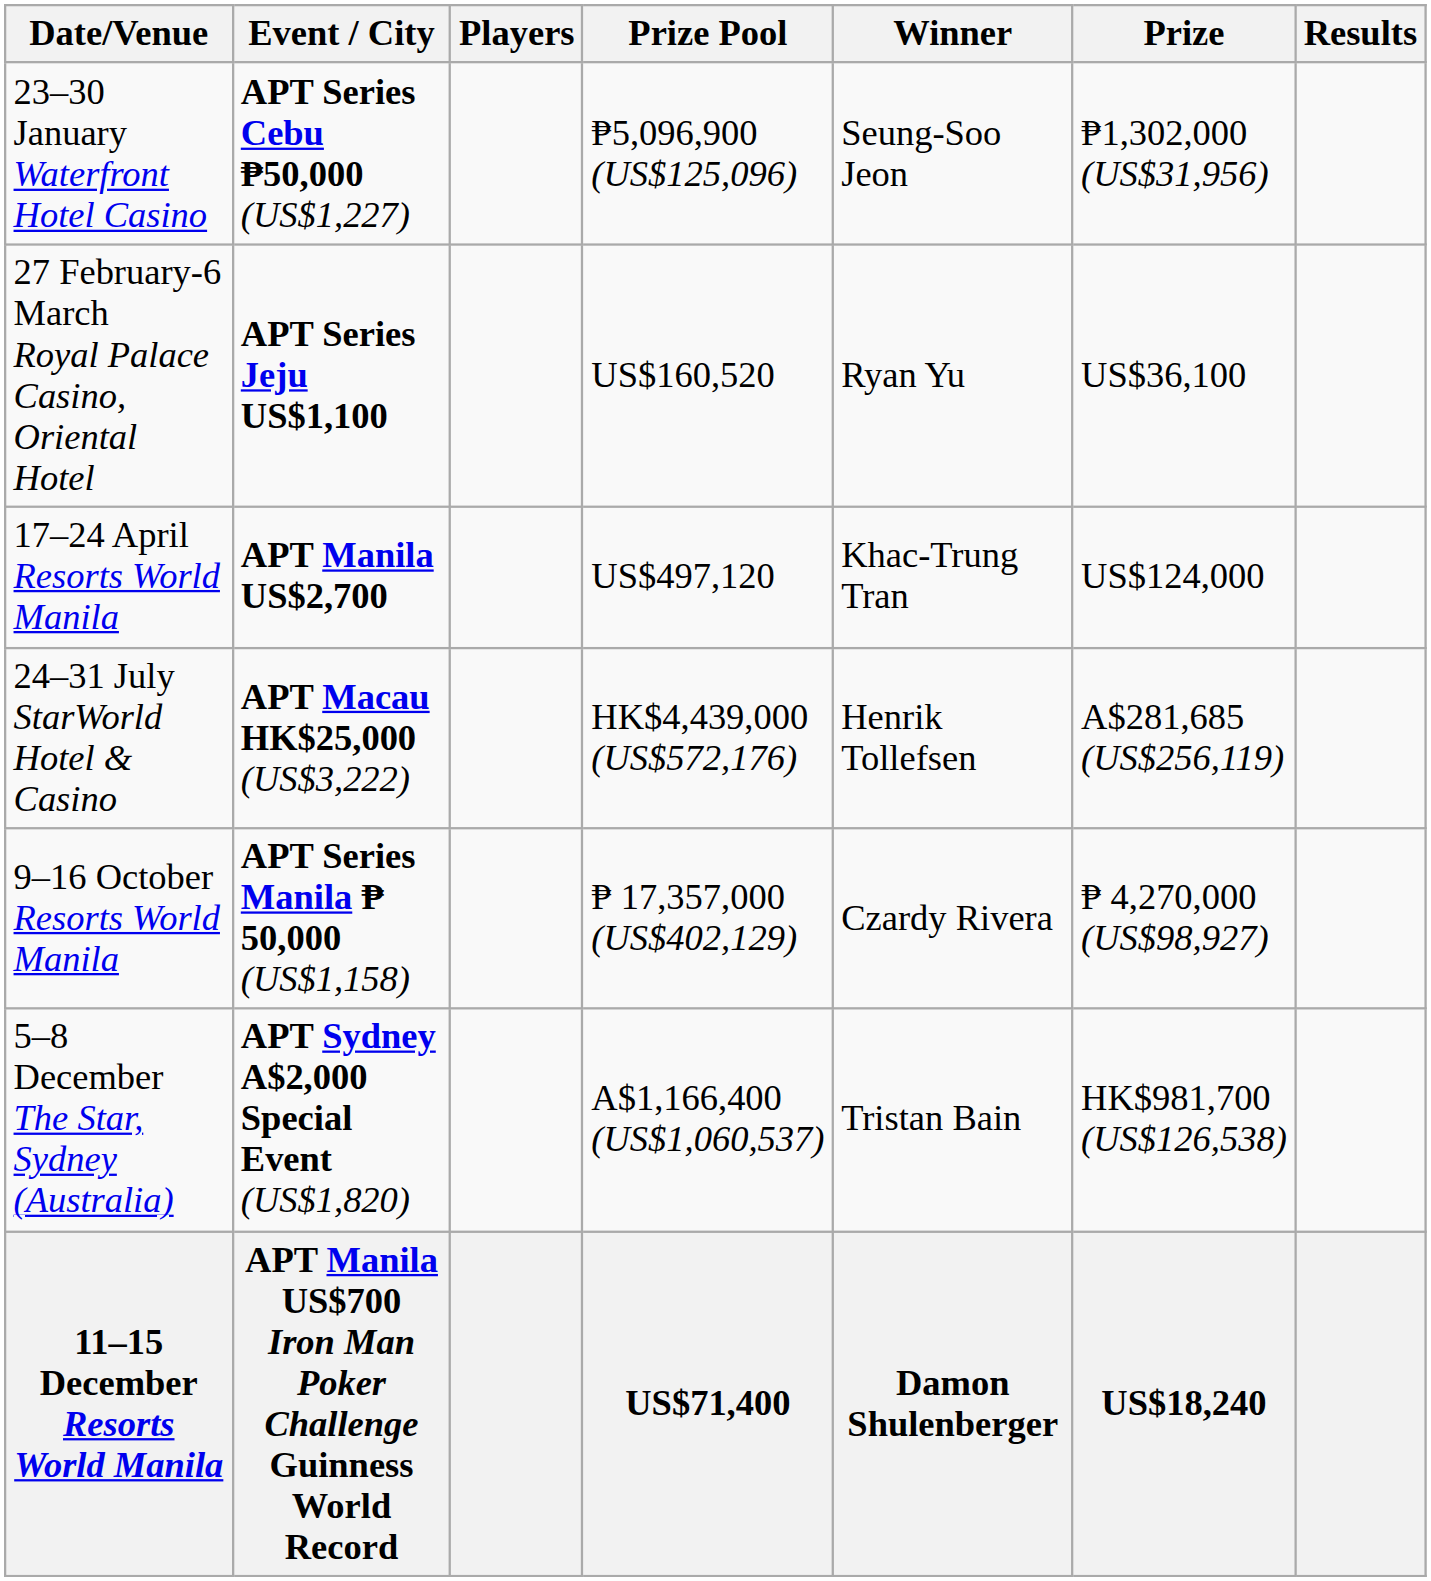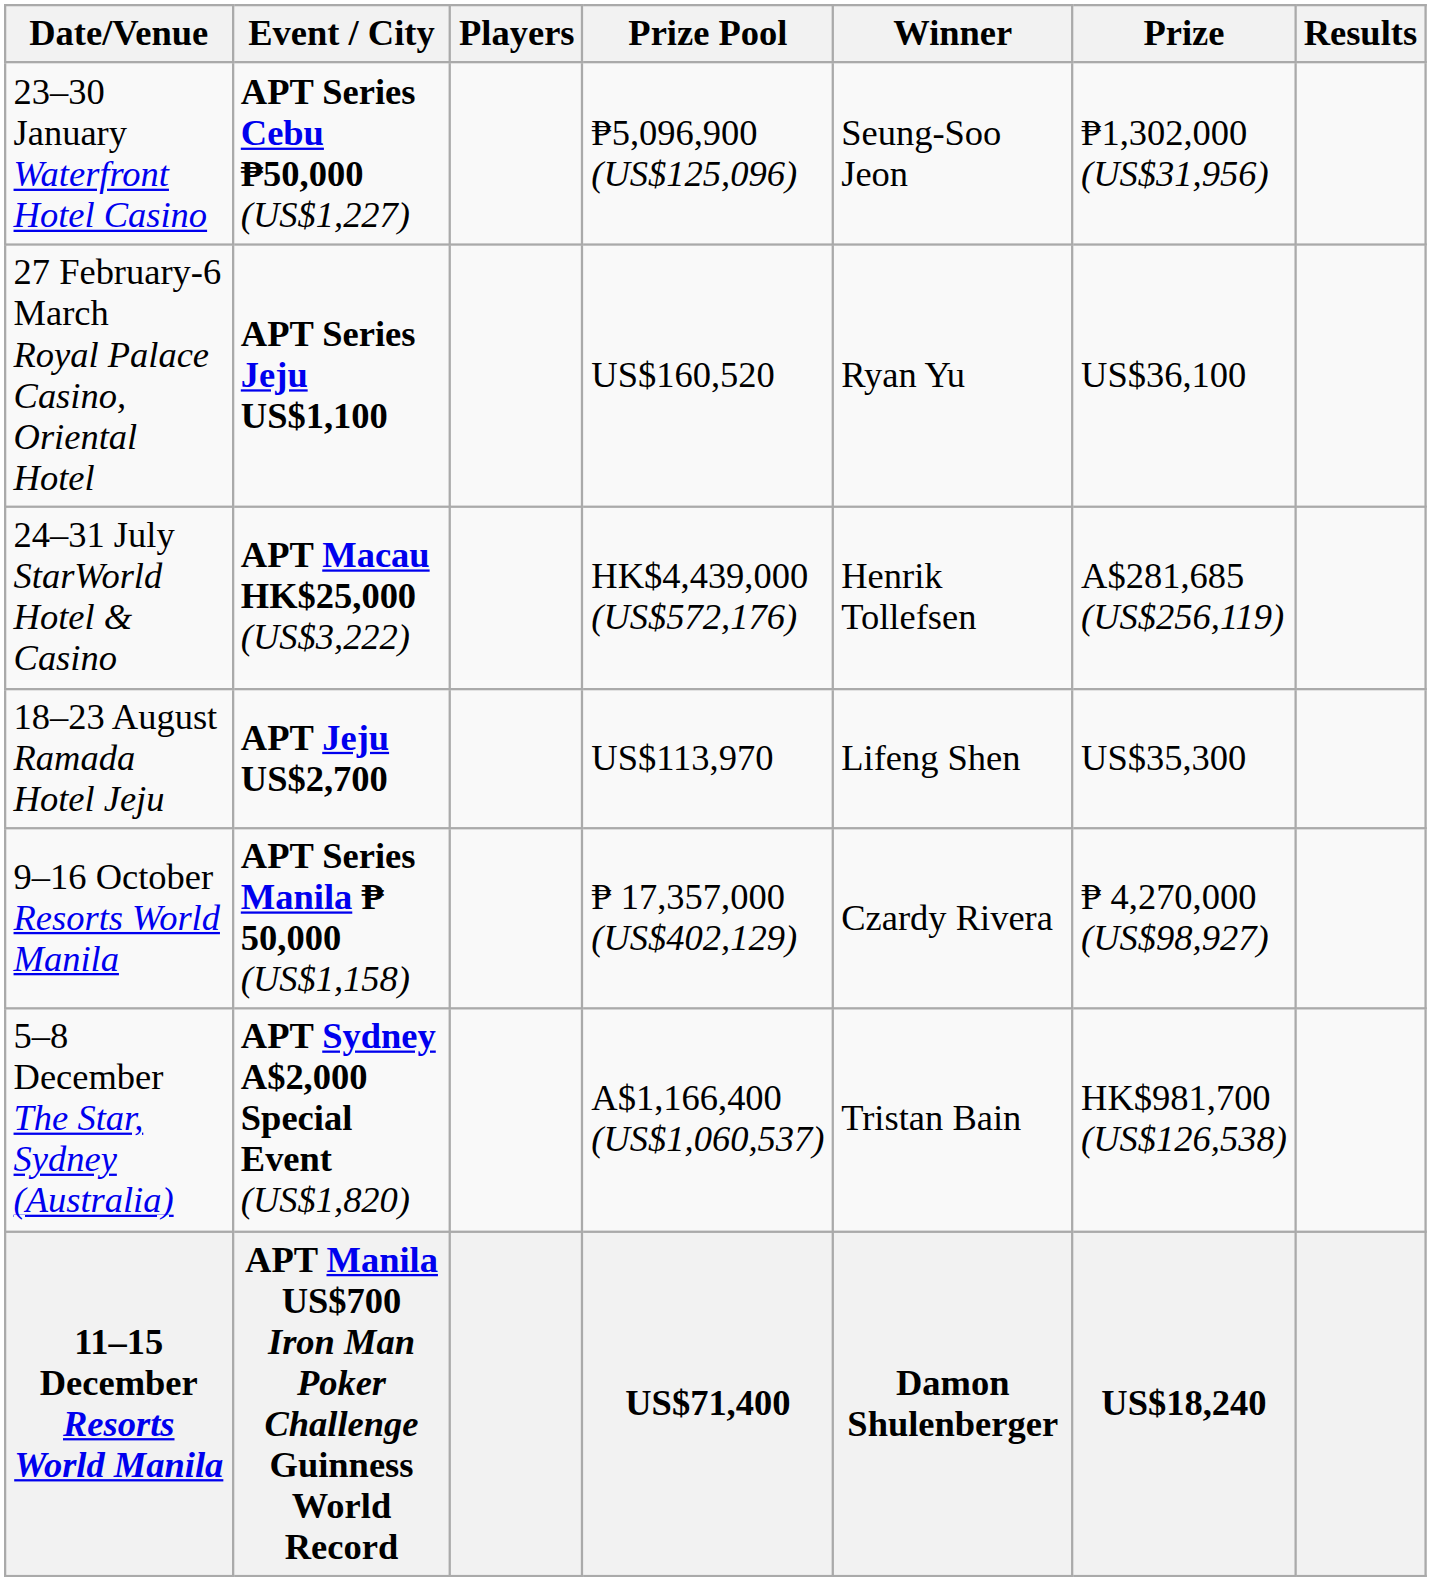 <table class="wikitable" width="100%">
 <tr>
 <th width="16%">Date/Venue</th>
 <th !width="16%">Event / City</th>
 <th !width="11%">Players</th>
 <th !width="12%">Prize Pool</th>
 <th !width="21%">Winner</th>
 <th !width="12%">Prize</th>
 <th !width="10%">Results</th>
 </tr>
 <tr>
 <td>23–30 January<br><em><a href='#'>Waterfront Hotel Casino</a></em></td>
 <td> <strong>APT Series <a href='#'>Cebu</a> ₱50,000</strong><br><em>(US$1,227)</em></td>
 <td></td>
 <td>₱5,096,900<br><em>(US$125,096)</em></td>
 <td> Seung-Soo Jeon</td>
 <td>₱1,302,000<br><em>(US$31,956)</em></td>
 <td></td>
 </tr>
 <tr>
 <td>27 February-6 March<br><em>Royal Palace Casino, Oriental Hotel</em></td>
 <td> <strong>APT Series <a href='#'>Jeju</a> US$1,100</strong></td>
 <td></td>
 <td>US$160,520</td>
 <td> Ryan Yu</td>
 <td>US$36,100</td>
 <td></td>
 </tr>
 <tr>
-<td>17–24 April<br><em><a href='#'>Resorts World Manila</a></em></td>
-<td> <strong>APT <a href='#'>Manila</a> US$2,700</strong></td>
-<td></td>
-<td>US$497,120</td>
-<td> Khac-Trung Tran</td>
-<td>US$124,000</td>
-<td></td>
-</tr>
-<tr>
 <td>24–31 July<br><em>StarWorld Hotel & Casino</em></td>
 <td> <strong>APT <a href='#'>Macau</a> HK$25,000</strong><br><em>(US$3,222)</em></td>
 <td></td>
 <td>HK$4,439,000<br><em>(US$572,176)</em></td>
 <td> Henrik Tollefsen</td>
 <td>A$281,685<br><em>(US$256,119)</em></td>
+<td></td>
+</tr>
+<tr>
+<td>18–23 August<br><em>Ramada Hotel Jeju</em></td>
+<td> <strong>APT <a href='#'>Jeju</a> US$2,700</strong></td>
+<td></td>
+<td>US$113,970</td>
+<td> Lifeng Shen</td>
+<td>US$35,300</td>
 <td></td>
 </tr>
 <tr>
 <td>9–16 October<br><em><a href='#'>Resorts World Manila</a></em></td>
 <td> <strong>APT Series <a href='#'>Manila</a> ₱ 50,000</strong><br><em>(US$1,158)</em></td>
 <td></td>
 <td>₱ 17,357,000<br><em>(US$402,129)</em></td>
 <td> Czardy Rivera</td>
 <td>₱ 4,270,000<br><em>(US$98,927)</em></td>
 <td></td>
 </tr>
 <tr>
 <td>5–8 December<br><em><a href='#'>The Star, Sydney (Australia)</a></em></td>
 <td> <strong>APT <a href='#'>Sydney</a> A$2,000<br>Special Event</strong> <em>(US$1,820)</em></td>
 <td></td>
 <td>A$1,166,400<br><em>(US$1,060,537)</em></td>
 <td> Tristan Bain</td>
 <td>HK$981,700<br><em>(US$126,538)</em></td>
 <td></td>
 </tr>
 <tr>
 <th>11–15 December<br><em><a href='#'>Resorts World Manila</a></em></th>
 <th> <strong>APT <a href='#'>Manila</a> US$700</strong><br><em>Iron Man Poker Challenge</em><br><strong>Guinness World Record</strong></th>
 <th></th>
 <th>US$71,400</th>
 <th> Damon Shulenberger</th>
 <th>US$18,240</th>
 <th></th>
 </tr>
 </table>
